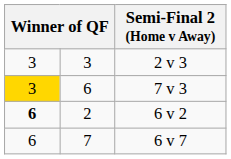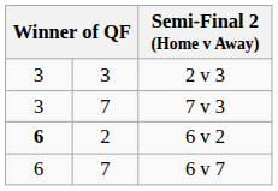 <table class="wikitable" style="text-align:center">
 <tr>
 <th width="100" colspan=2>Winner of QF</th>
 <th width="100">Semi-Final 2<br><small>(Home v Away)</small></th>
 </tr>
 <tr>
 <td>3</td>
 <td>3</td>
 <td>2 v 3</td>
 </tr>
 <tr>
-<td style="background: gold;">3</td>
-<td>6</td>
+<td>3</td>
+<td>7</td>
 <td>7 v 3</td>
 </tr>
 <tr>
 <td><strong>6</strong></td>
 <td>2</td>
 <td>6 v 2</td>
 </tr>
 <tr>
 <td>6</td>
 <td>7</td>
 <td>6 v 7</td>
 </tr>
 </table>
